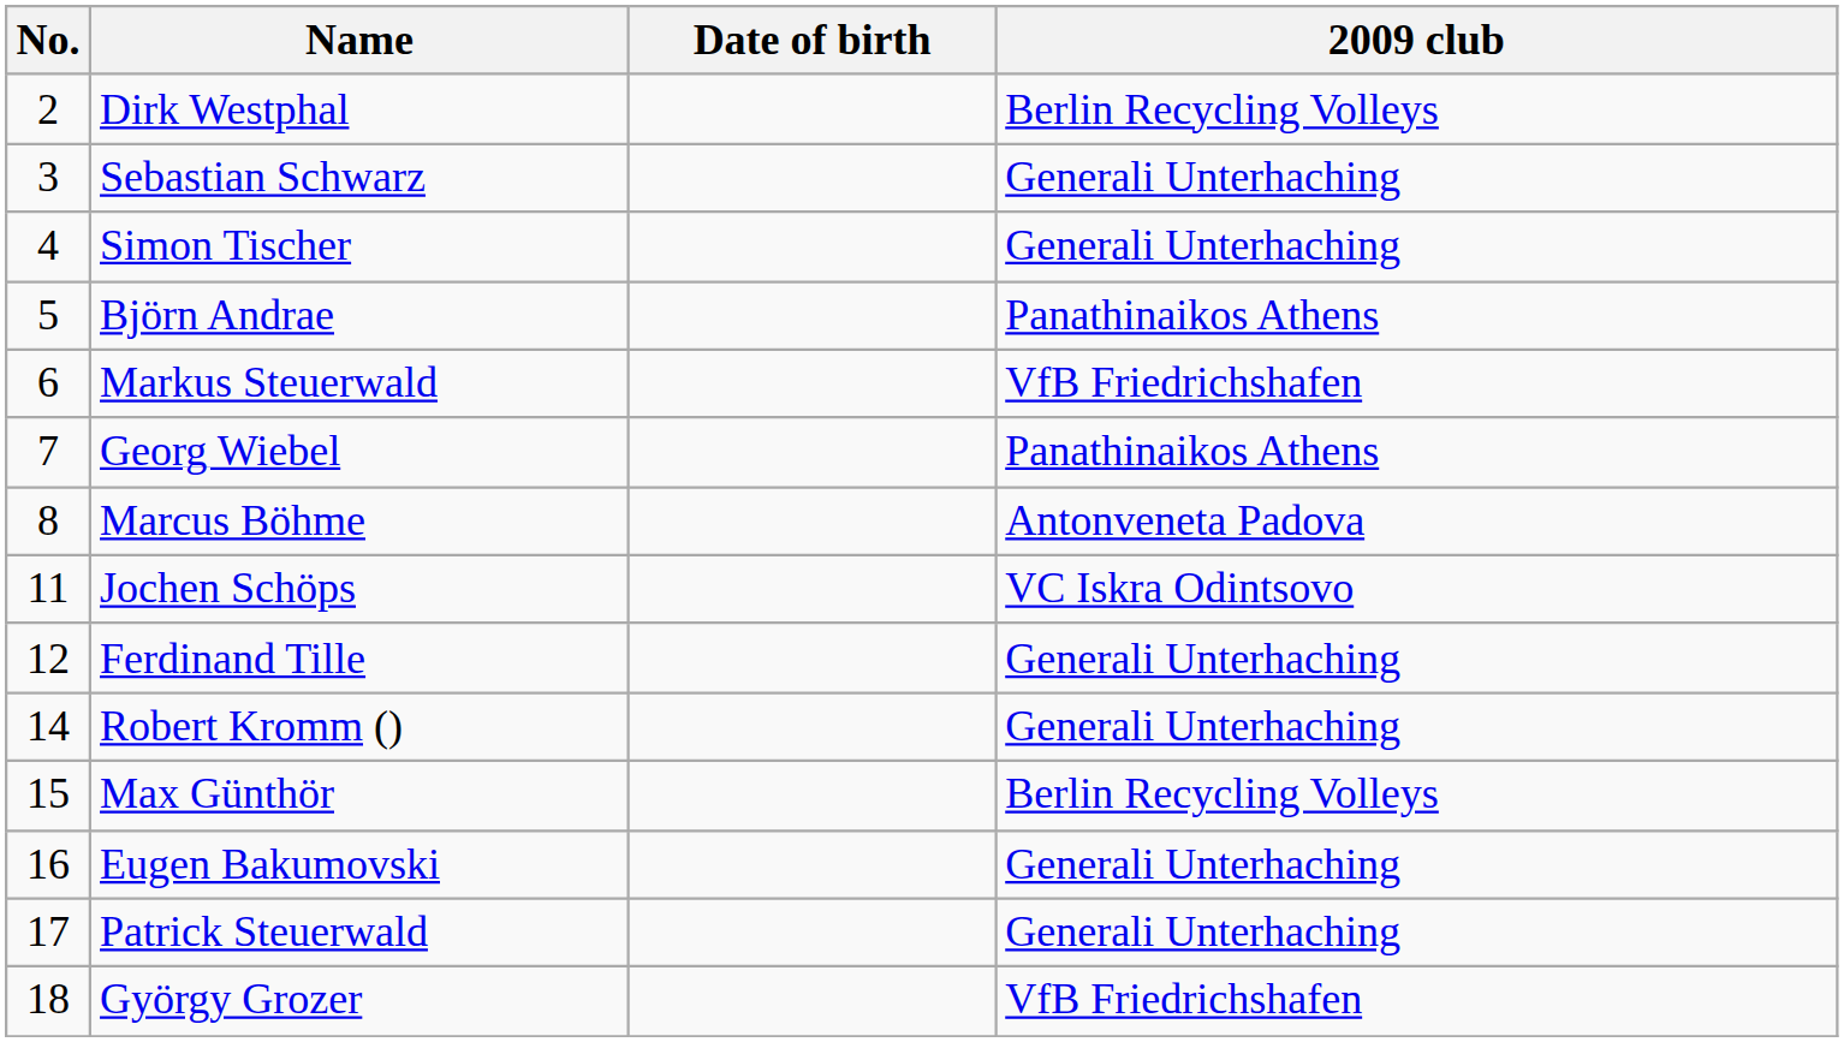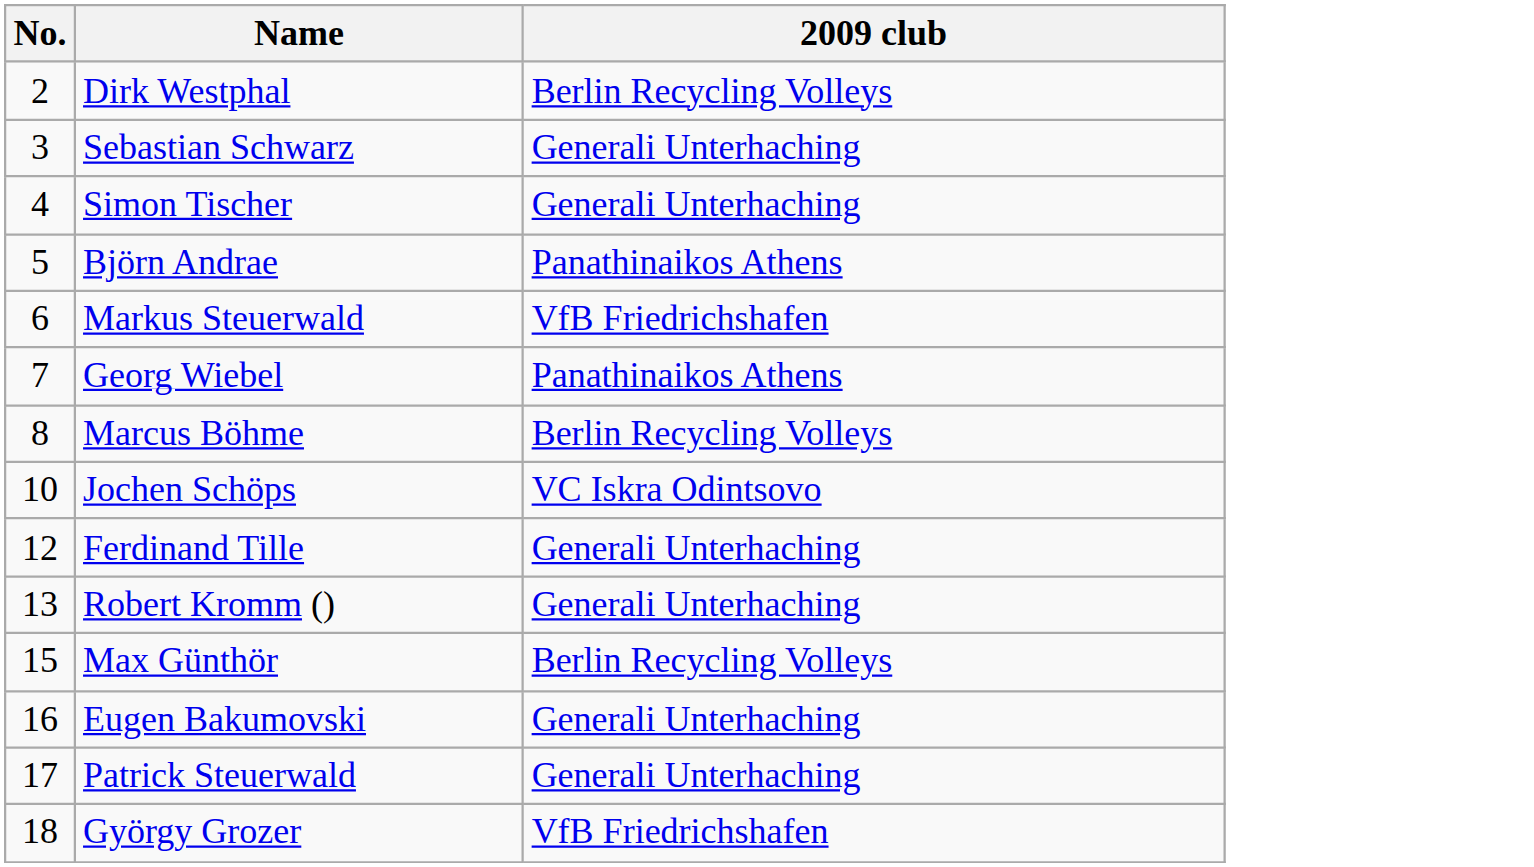 <table class="wikitable sortable" style="font-size:100%; text-align:center;">
 <tr>
 <th>No.</th>
 <th style="width:12em">Name</th>
-<th style="width:8em">Date of birth</th>
 <th style="width:19em">2009 club</th>
 </tr>
 <tr>
 <td>2</td>
 <td align=left><a href='#'>Dirk Westphal</a></td>
-<td align=right></td>
 <td align=left> <a href='#'>Berlin Recycling Volleys</a></td>
 </tr>
 <tr>
 <td>3</td>
 <td align=left><a href='#'>Sebastian Schwarz</a></td>
-<td align=right></td>
 <td align=left> <a href='#'>Generali Unterhaching</a></td>
 </tr>
 <tr>
 <td>4</td>
 <td align=left><a href='#'>Simon Tischer</a></td>
-<td align=right></td>
 <td align=left> <a href='#'>Generali Unterhaching</a></td>
 </tr>
 <tr>
 <td>5</td>
 <td align=left><a href='#'>Björn Andrae</a></td>
-<td align=right></td>
 <td align=left> <a href='#'>Panathinaikos Athens</a></td>
 </tr>
 <tr>
 <td>6</td>
 <td align=left><a href='#'>Markus Steuerwald</a></td>
-<td align=right></td>
 <td align=left> <a href='#'>VfB Friedrichshafen</a></td>
 </tr>
 <tr>
 <td>7</td>
 <td align=left><a href='#'>Georg Wiebel</a></td>
-<td align=right></td>
 <td align=left> <a href='#'>Panathinaikos Athens</a></td>
 </tr>
 <tr>
 <td>8</td>
 <td align=left><a href='#'>Marcus Böhme</a></td>
-<td align=right></td>
-<td align=left> <a href='#'>Antonveneta Padova</a></td>
+<td align=left> <a href='#'>Berlin Recycling Volleys</a></td>
 </tr>
 <tr>
-<td>11</td>
+<td>10</td>
 <td align=left><a href='#'>Jochen Schöps</a></td>
-<td align=right></td>
 <td align=left> <a href='#'>VC Iskra Odintsovo</a></td>
 </tr>
 <tr>
 <td>12</td>
 <td align=left><a href='#'>Ferdinand Tille</a></td>
-<td align=right></td>
 <td align=left> <a href='#'>Generali Unterhaching</a></td>
 </tr>
 <tr>
-<td>14</td>
+<td>13</td>
 <td align=left><a href='#'>Robert Kromm</a> ()</td>
-<td align=right></td>
 <td align=left> <a href='#'>Generali Unterhaching</a></td>
 </tr>
 <tr>
 <td>15</td>
 <td align=left><a href='#'>Max Günthör</a></td>
-<td align=right></td>
 <td align=left> <a href='#'>Berlin Recycling Volleys</a></td>
 </tr>
 <tr>
 <td>16</td>
 <td align=left><a href='#'>Eugen Bakumovski</a></td>
-<td align=right></td>
 <td align=left> <a href='#'>Generali Unterhaching</a></td>
 </tr>
 <tr>
 <td>17</td>
 <td align=left><a href='#'>Patrick Steuerwald</a></td>
-<td align=right></td>
 <td align=left> <a href='#'>Generali Unterhaching</a></td>
 </tr>
 <tr>
 <td>18</td>
 <td align=left><a href='#'>György Grozer</a></td>
-<td align=right></td>
 <td align=left> <a href='#'>VfB Friedrichshafen</a></td>
 </tr>
 </table>
